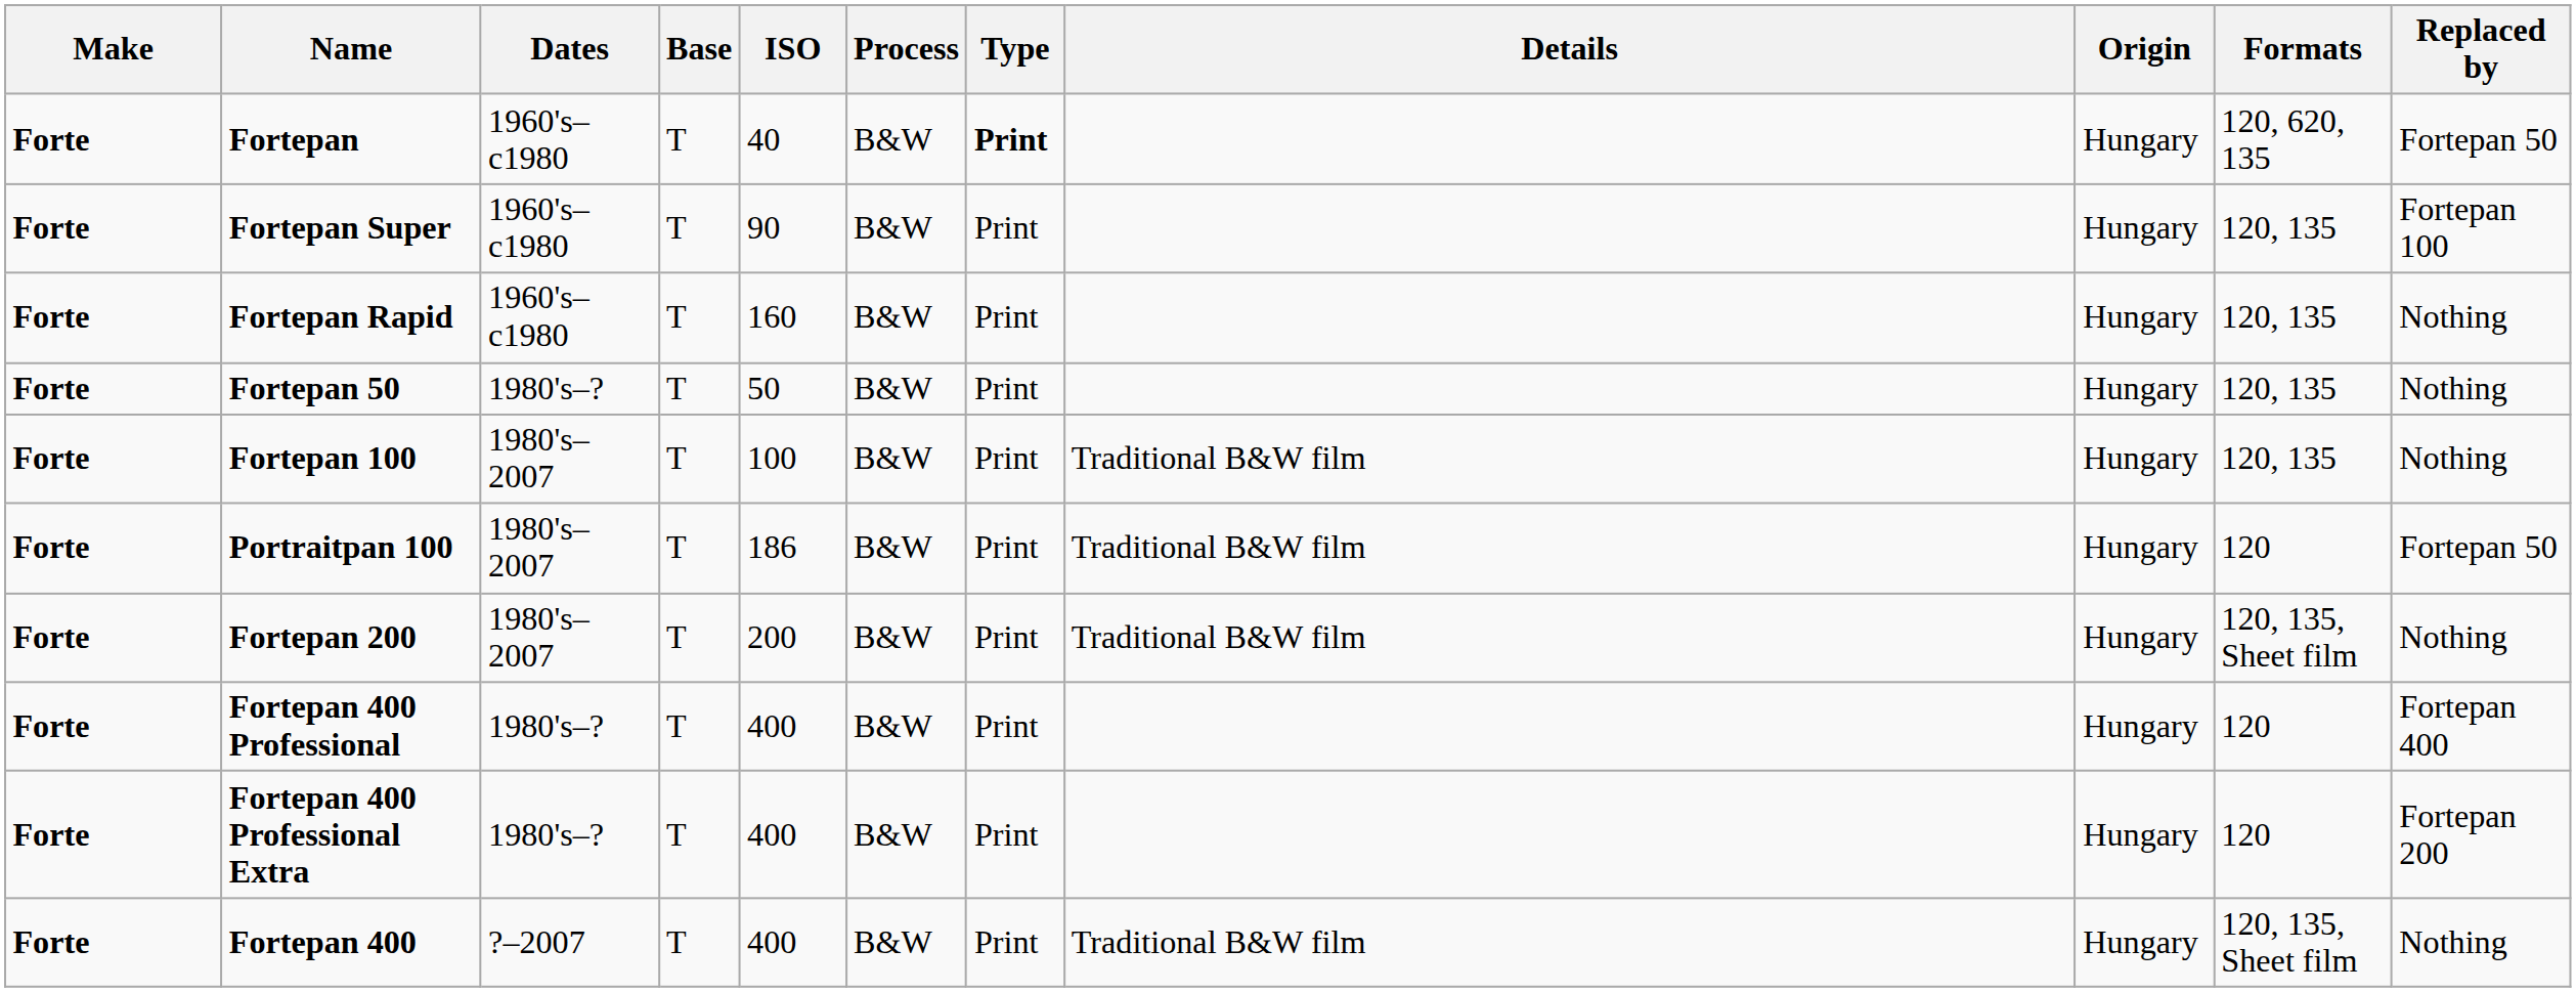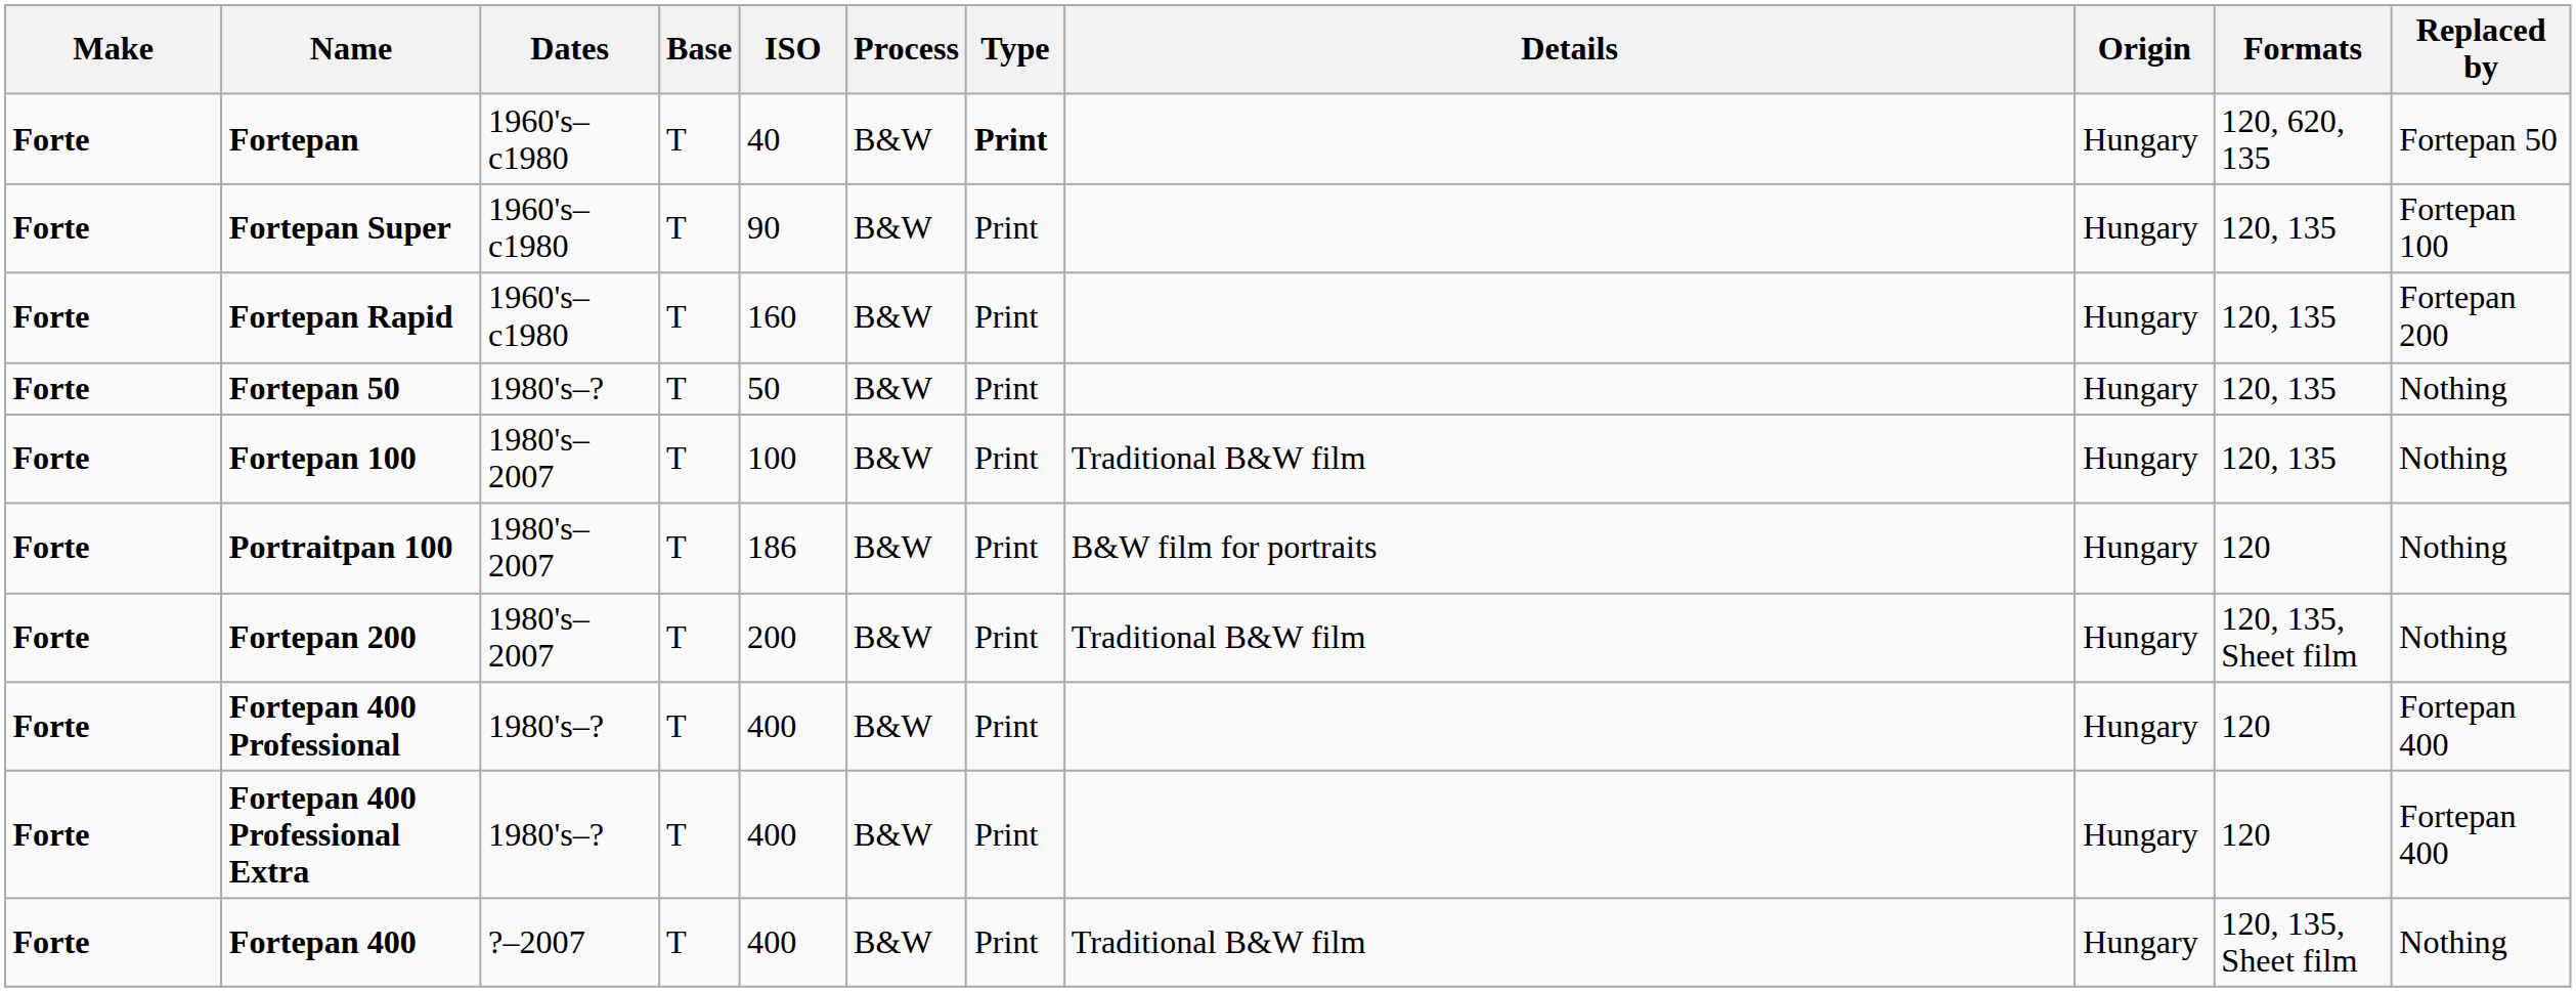 <table class="wikitable">
 <tr>
 <th scope="col" style="width: 100px;">Make</th>
 <th scope="col" style="width: 120px;">Name</th>
 <th scope="col" style="width: 80px;">Dates</th>
 <th scope="col" style="width: 30px;">Base</th>
 <th scope="col" style="width: 45px;">ISO</th>
 <th scope="col" style="width: 40px;">Process</th>
 <th scope="col" style="width: 40px;">Type</th>
 <th scope="col" style="width: 500px;">Details</th>
 <th scope="col" style="width: 60px;">Origin</th>
 <th scope="col" style="width: 80px;">Formats</th>
 <th scope="col" style="width: 80px;">Replaced by</th>
 </tr>
 <tr>
 <td><strong>Forte</strong></td>
 <td><strong>Fortepan</strong></td>
 <td>1960's–c1980</td>
 <td>T</td>
 <td>40</td>
 <td>B&W</td>
 <td><strong>Print</strong></td>
 <td></td>
 <td>Hungary</td>
 <td>120, 620, 135</td>
 <td>Fortepan 50</td>
 </tr>
 <tr>
 <td><strong>Forte</strong></td>
 <td><strong>Fortepan Super</strong></td>
 <td>1960's–c1980</td>
 <td>T</td>
 <td>90</td>
 <td>B&W</td>
 <td>Print</td>
 <td></td>
 <td>Hungary</td>
 <td>120, 135</td>
 <td>Fortepan 100</td>
 </tr>
 <tr>
 <td><strong>Forte</strong></td>
 <td><strong>Fortepan Rapid</strong></td>
 <td>1960's–c1980</td>
 <td>T</td>
 <td>160</td>
 <td>B&W</td>
 <td>Print</td>
 <td></td>
 <td>Hungary</td>
 <td>120, 135</td>
-<td>Nothing</td>
+<td>Fortepan 200</td>
 </tr>
 <tr>
 <td><strong>Forte</strong></td>
 <td><strong>Fortepan 50</strong></td>
 <td>1980's–?</td>
 <td>T</td>
 <td>50</td>
 <td>B&W</td>
 <td>Print</td>
 <td></td>
 <td>Hungary</td>
 <td>120, 135</td>
 <td>Nothing</td>
 </tr>
 <tr>
 <td><strong>Forte</strong></td>
 <td><strong>Fortepan 100</strong></td>
 <td>1980's–2007</td>
 <td>T</td>
 <td>100</td>
 <td>B&W</td>
 <td>Print</td>
 <td>Traditional B&W film</td>
 <td>Hungary</td>
 <td>120, 135</td>
 <td>Nothing</td>
 </tr>
 <tr>
 <td><strong>Forte</strong></td>
 <td><strong>Portraitpan 100</strong></td>
 <td>1980's–2007</td>
 <td>T</td>
 <td>186</td>
 <td>B&W</td>
 <td>Print</td>
-<td>Traditional B&W film</td>
+<td>B&W film for portraits</td>
 <td>Hungary</td>
 <td>120</td>
-<td>Fortepan 50</td>
+<td>Nothing</td>
 </tr>
 <tr>
 <td><strong>Forte</strong></td>
 <td><strong>Fortepan 200</strong></td>
 <td>1980's–2007</td>
 <td>T</td>
 <td>200</td>
 <td>B&W</td>
 <td>Print</td>
 <td>Traditional B&W film</td>
 <td>Hungary</td>
 <td>120, 135, Sheet film</td>
 <td>Nothing</td>
 </tr>
 <tr>
 <td><strong>Forte</strong></td>
 <td><strong>Fortepan 400 Professional</strong></td>
 <td>1980's–?</td>
 <td>T</td>
 <td>400</td>
 <td>B&W</td>
 <td>Print</td>
 <td></td>
 <td>Hungary</td>
 <td>120</td>
 <td>Fortepan 400</td>
 </tr>
 <tr>
 <td><strong>Forte</strong></td>
 <td><strong>Fortepan 400 Professional Extra</strong></td>
 <td>1980's–?</td>
 <td>T</td>
 <td>400</td>
 <td>B&W</td>
 <td>Print</td>
 <td></td>
 <td>Hungary</td>
 <td>120</td>
-<td>Fortepan 200</td>
+<td>Fortepan 400</td>
 </tr>
 <tr>
 <td><strong>Forte</strong></td>
 <td><strong>Fortepan 400</strong></td>
 <td>?–2007</td>
 <td>T</td>
 <td>400</td>
 <td>B&W</td>
 <td>Print</td>
 <td>Traditional B&W film</td>
 <td>Hungary</td>
 <td>120, 135, Sheet film</td>
 <td>Nothing</td>
 </tr>
 </table>
